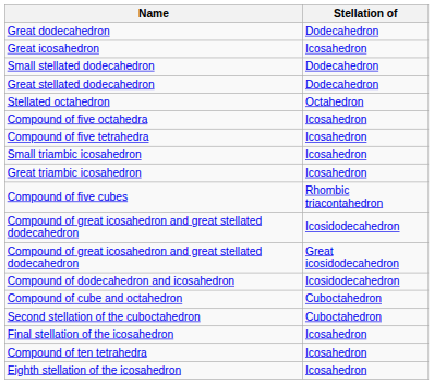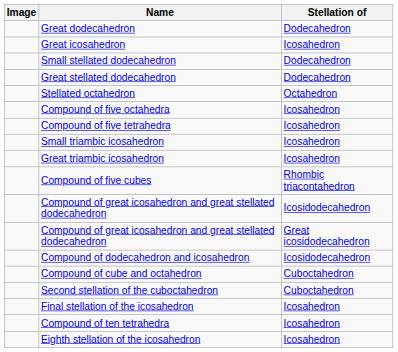 <table class="wikitable sortable">
 <tr>
+<th>Image</th>
 <th>Name</th>
 <th>Stellation of</th>
 </tr>
 <tr>
+<td></td>
 <td><a href='#'>Great dodecahedron</a></td>
 <td><a href='#'>Dodecahedron</a></td>
 </tr>
 <tr>
+<td></td>
 <td><a href='#'>Great icosahedron</a></td>
 <td><a href='#'>Icosahedron</a></td>
 </tr>
 <tr>
+<td></td>
 <td><a href='#'>Small stellated dodecahedron</a></td>
 <td><a href='#'>Dodecahedron</a></td>
 </tr>
 <tr>
+<td></td>
 <td><a href='#'>Great stellated dodecahedron</a></td>
 <td><a href='#'>Dodecahedron</a></td>
 </tr>
 <tr>
+<td></td>
 <td><a href='#'>Stellated octahedron</a></td>
 <td><a href='#'>Octahedron</a></td>
 </tr>
 <tr>
+<td></td>
 <td><a href='#'>Compound of five octahedra</a></td>
 <td><a href='#'>Icosahedron</a></td>
 </tr>
 <tr>
+<td></td>
 <td><a href='#'>Compound of five tetrahedra</a></td>
 <td><a href='#'>Icosahedron</a></td>
 </tr>
 <tr>
+<td></td>
 <td><a href='#'>Small triambic icosahedron</a></td>
 <td><a href='#'>Icosahedron</a></td>
 </tr>
 <tr>
+<td></td>
 <td><a href='#'>Great triambic icosahedron</a></td>
 <td><a href='#'>Icosahedron</a></td>
 </tr>
 <tr>
+<td></td>
 <td><a href='#'>Compound of five cubes</a></td>
 <td><a href='#'>Rhombic triacontahedron</a></td>
 </tr>
 <tr>
+<td></td>
 <td><a href='#'>Compound of great icosahedron and great stellated dodecahedron</a></td>
 <td><a href='#'>Icosidodecahedron</a></td>
 </tr>
 <tr>
+<td></td>
 <td><a href='#'>Compound of great icosahedron and great stellated dodecahedron</a></td>
 <td><a href='#'>Great icosidodecahedron</a></td>
 </tr>
 <tr>
+<td></td>
 <td><a href='#'>Compound of dodecahedron and icosahedron</a></td>
 <td><a href='#'>Icosidodecahedron</a></td>
 </tr>
 <tr>
+<td></td>
 <td><a href='#'>Compound of cube and octahedron</a></td>
 <td><a href='#'>Cuboctahedron</a></td>
 </tr>
 <tr>
+<td></td>
 <td><a href='#'>Second stellation of the cuboctahedron</a></td>
 <td><a href='#'>Cuboctahedron</a></td>
 </tr>
 <tr>
+<td></td>
 <td><a href='#'>Final stellation of the icosahedron</a></td>
 <td><a href='#'>Icosahedron</a></td>
 </tr>
 <tr>
+<td></td>
 <td><a href='#'>Compound of ten tetrahedra</a></td>
 <td><a href='#'>Icosahedron</a></td>
 </tr>
 <tr>
+<td></td>
 <td><a href='#'>Eighth stellation of the icosahedron</a></td>
 <td><a href='#'>Icosahedron</a></td>
 </tr>
 </table>
